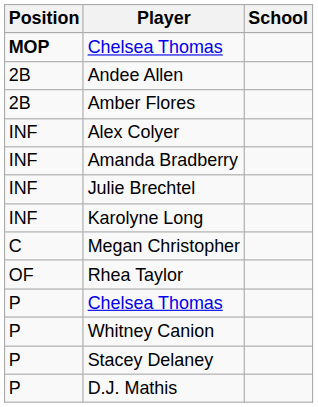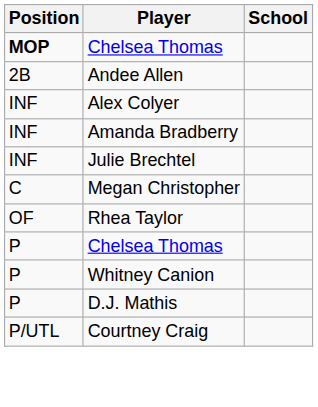 <table class="wikitable">
 <tr>
 <th>Position</th>
 <th>Player</th>
 <th>School</th>
 </tr>
 <tr>
 <td><strong>MOP</strong></td>
 <td><a href='#'>Chelsea Thomas</a></td>
 <td></td>
 </tr>
 <tr>
 <td>2B</td>
 <td>Andee Allen</td>
 <td></td>
 </tr>
 <tr>
-<td>2B</td>
-<td>Amber Flores</td>
-<td></td>
-</tr>
-<tr>
 <td>INF</td>
 <td>Alex Colyer</td>
 <td></td>
 </tr>
 <tr>
 <td>INF</td>
 <td>Amanda Bradberry</td>
 <td></td>
 </tr>
 <tr>
 <td>INF</td>
 <td>Julie Brechtel</td>
-<td></td>
-</tr>
-<tr>
-<td>INF</td>
-<td>Karolyne Long</td>
 <td></td>
 </tr>
 <tr>
 <td>C</td>
 <td>Megan Christopher</td>
 <td></td>
 </tr>
 <tr>
 <td>OF</td>
 <td>Rhea Taylor</td>
 <td></td>
 </tr>
 <tr>
 <td>P</td>
 <td><a href='#'>Chelsea Thomas</a></td>
 <td></td>
 </tr>
 <tr>
 <td>P</td>
 <td>Whitney Canion</td>
 <td></td>
 </tr>
 <tr>
 <td>P</td>
-<td>Stacey Delaney</td>
+<td>D.J. Mathis</td>
 <td></td>
 </tr>
 <tr>
-<td>P</td>
-<td>D.J. Mathis</td>
+<td>P/UTL</td>
+<td>Courtney Craig</td>
 <td></td>
 </tr>
 </table>
